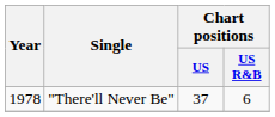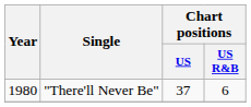 <table class="wikitable" style="text-align:center;">
 <tr>
 <th rowspan="2">Year</th>
 <th rowspan="2">Single</th>
 <th colspan="3">Chart positions</th>
 </tr>
 <tr style="font-size:smaller;">
 <th width="40"><a href='#'>US</a></th>
 <th width="40"><a href='#'>US<br>R&B</a></th>
 </tr>
 <tr>
-<td>1978</td>
+<td>1980</td>
 <td align="left">"There'll Never Be"</td>
 <td>37</td>
 <td>6</td>
 </tr>
 <tr>
 </tr>
 </table>
